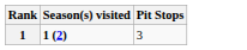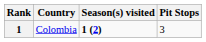 <table class="wikitable">
 <tr>
 <th>Rank</th>
+<th>Country</th>
 <th>Season(s) visited</th>
 <th>Pit Stops</th>
 </tr>
 <tr>
 <th>1</th>
+<td><a href='#'>Colombia</a></td>
 <td><strong>1 (<a href='#'>2</a>)</strong></td>
 <td>3</td>
 </tr>
 </table>
